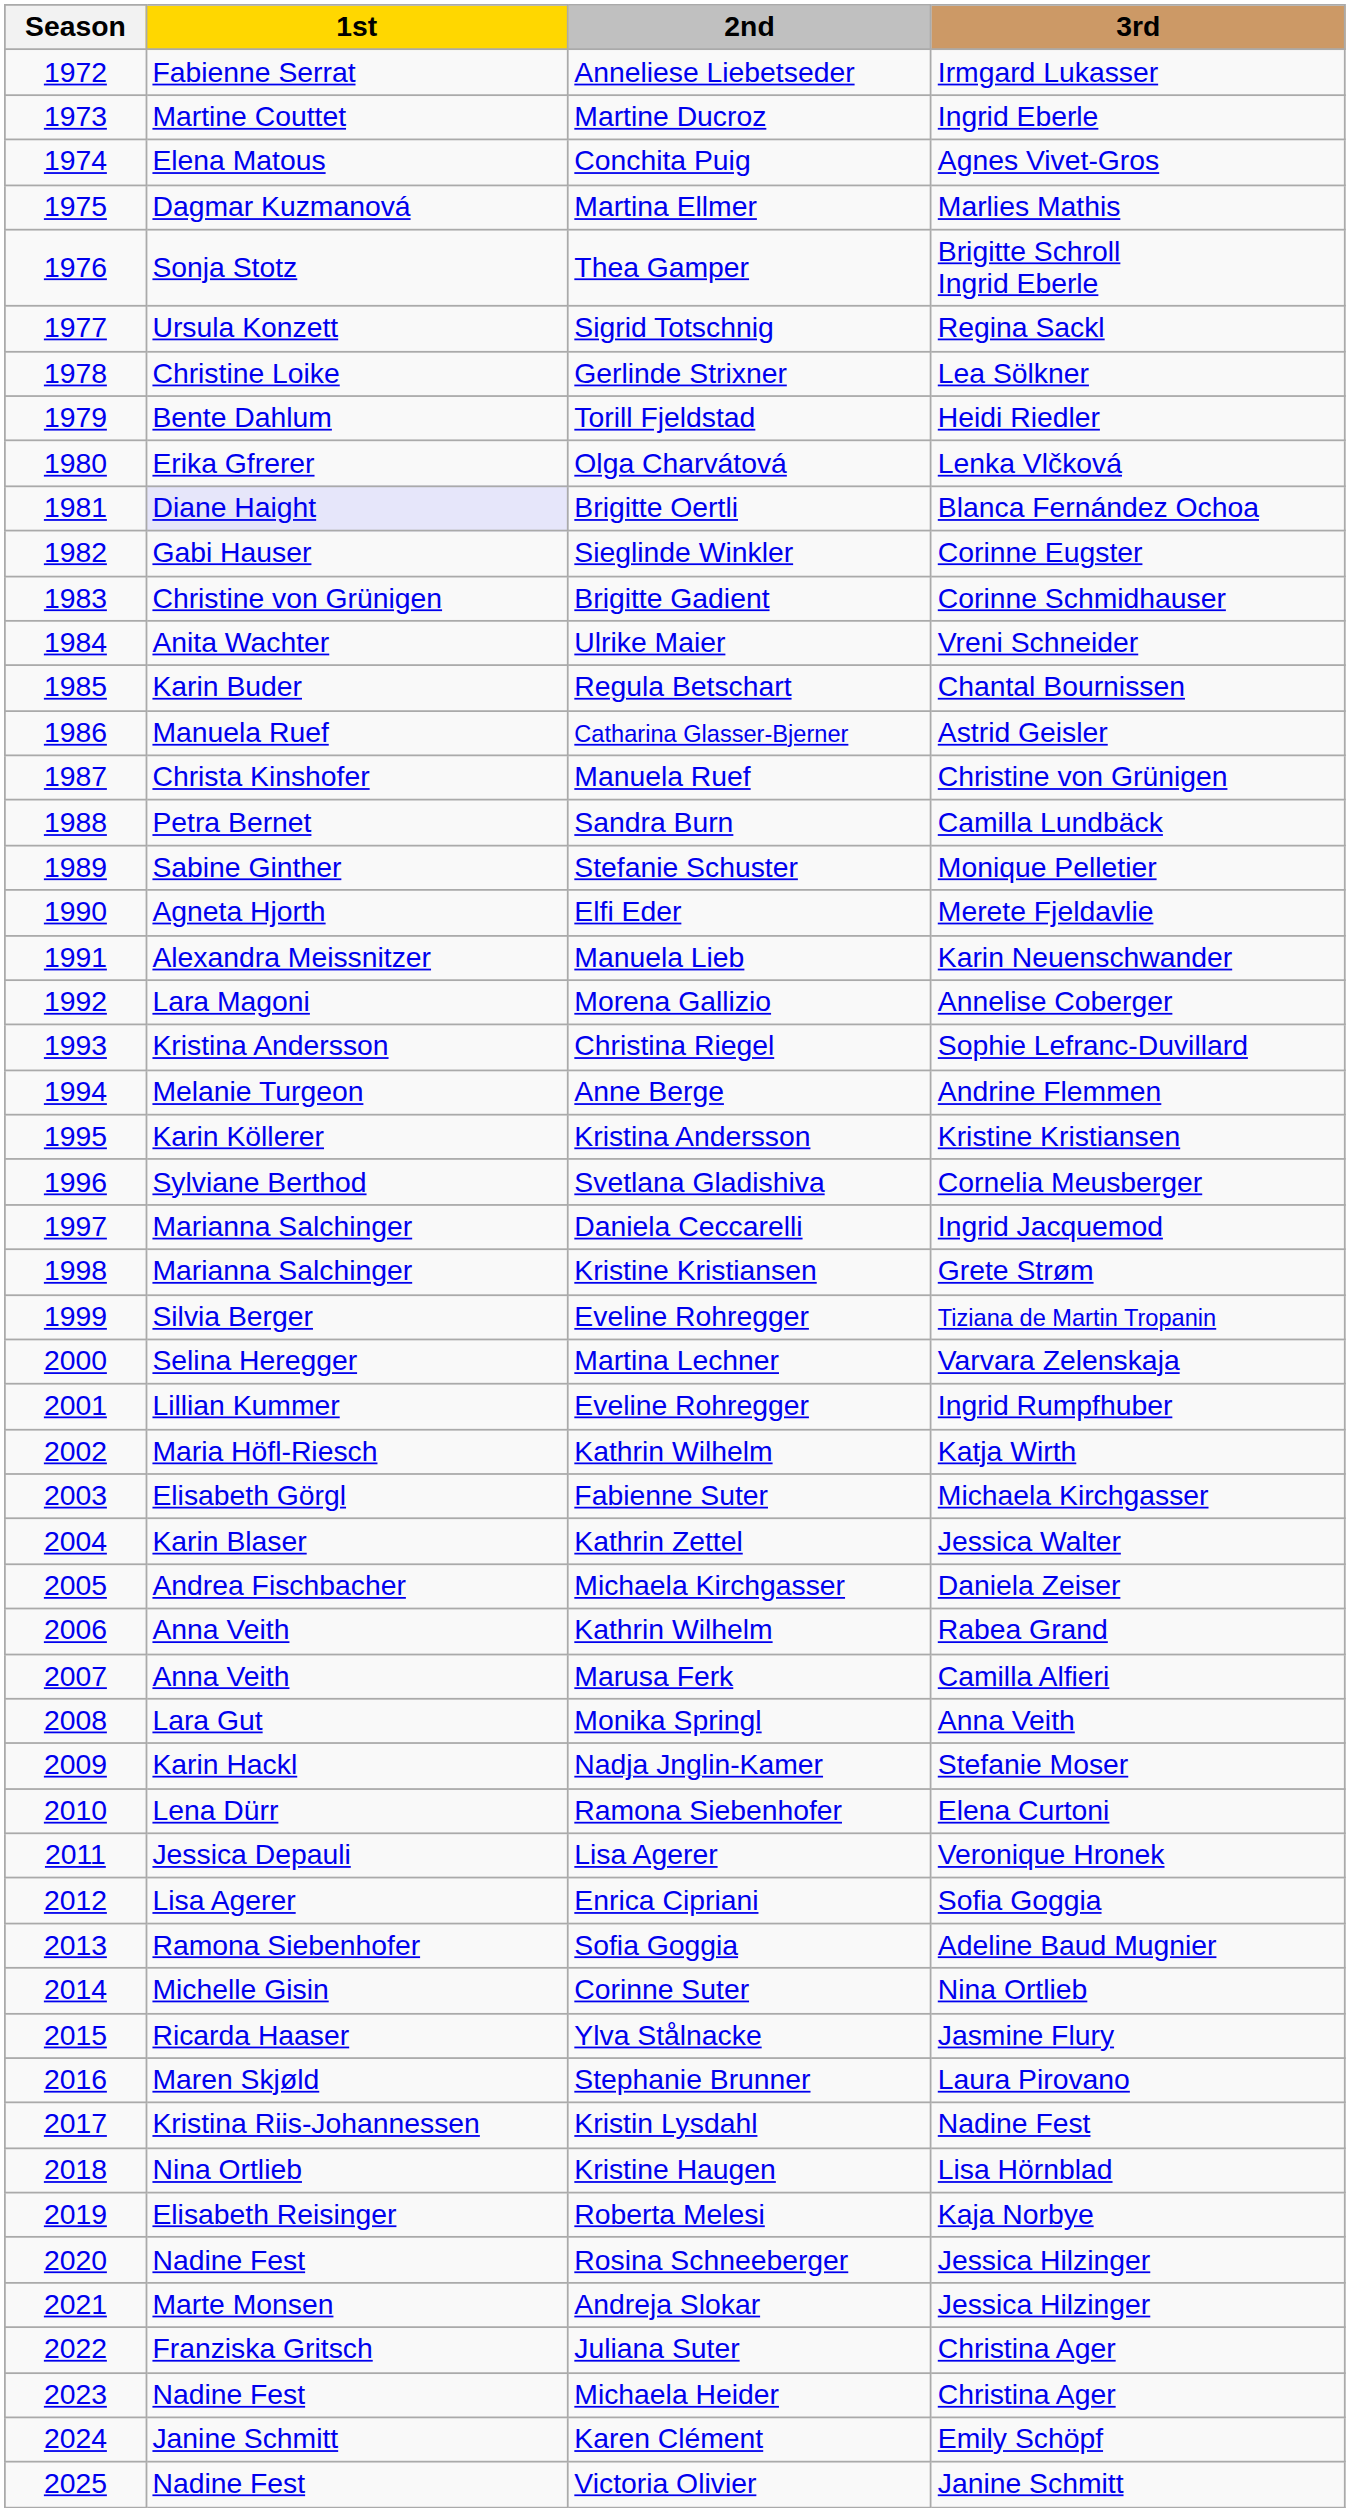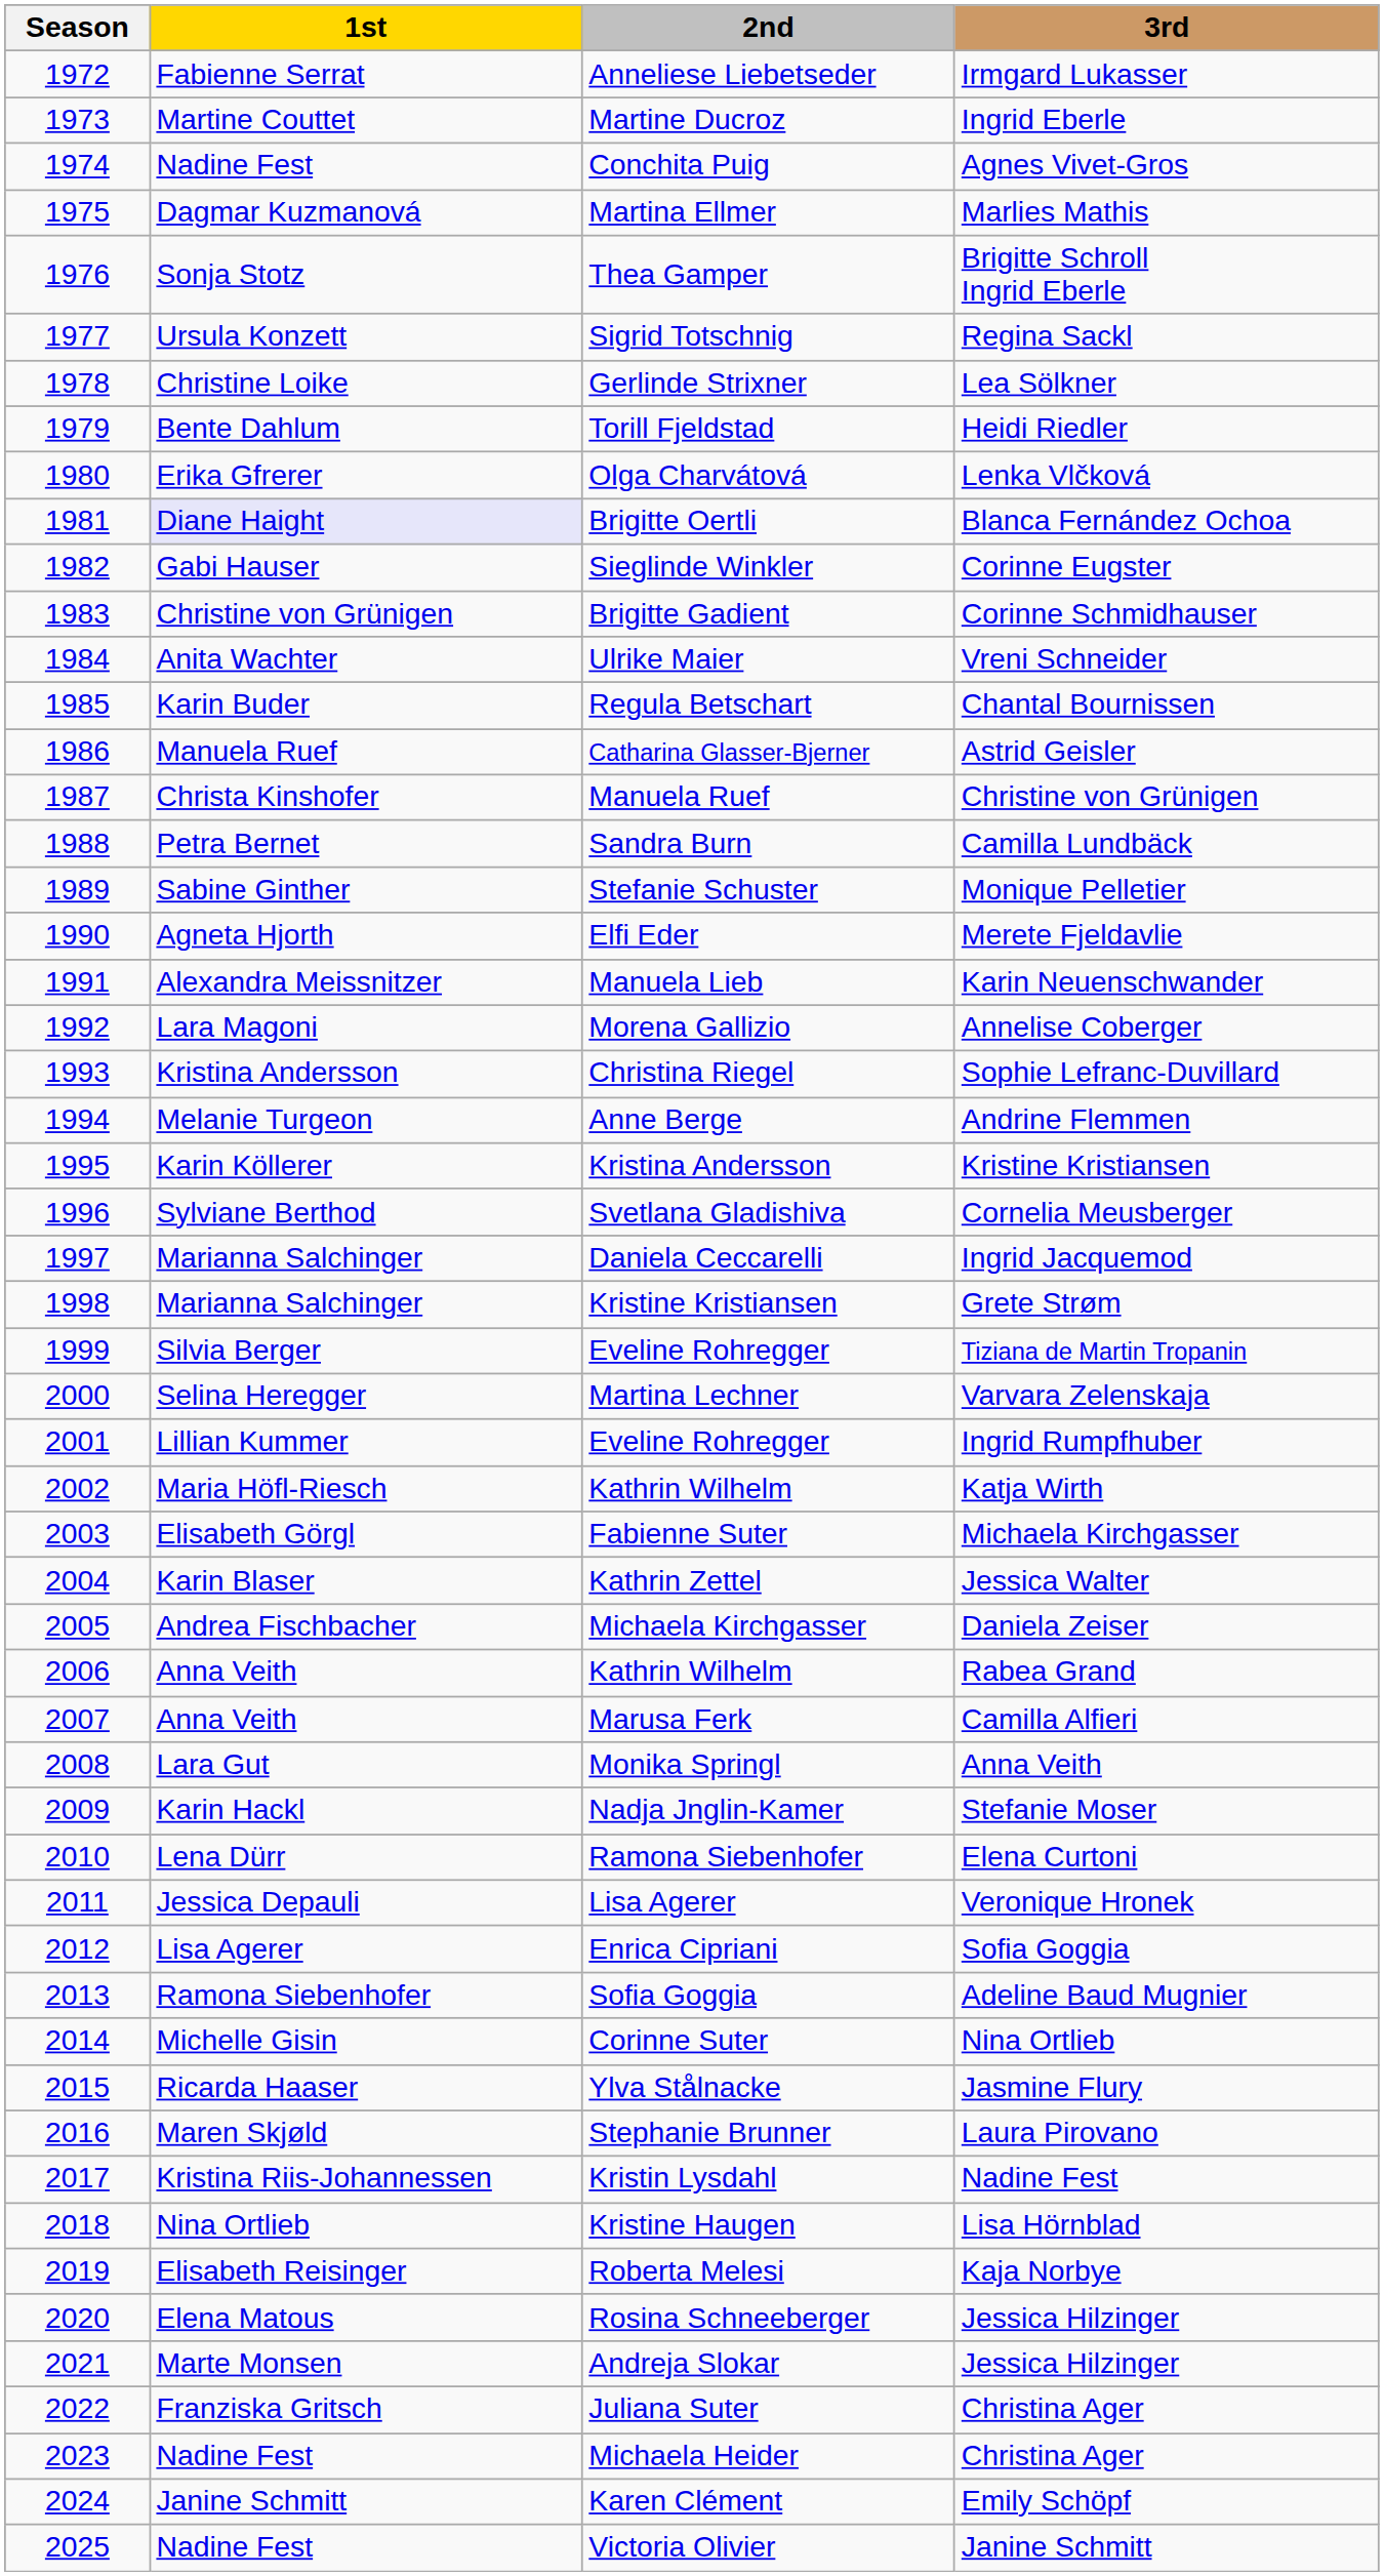 <table class="wikitable" width=60% style="font-size:100%; text-align:left;">
 <tr>
 <th>Season</th>
 <th style=background:gold; width:33%>1st</th>
 <th style=background:silver; width:33%>2nd</th>
 <th style=background:#cc9966; width:33%>3rd</th>
 </tr>
 <tr>
 <td align="center"><a href='#'>1972</a></td>
 <td> <a href='#'>Fabienne Serrat</a></td>
 <td> <a href='#'>Anneliese Liebetseder</a></td>
 <td> <a href='#'>Irmgard Lukasser</a></td>
 </tr>
 <tr>
 <td align="center"><a href='#'>1973</a></td>
 <td> <a href='#'>Martine Couttet</a></td>
 <td> <a href='#'>Martine Ducroz</a></td>
 <td> <a href='#'>Ingrid Eberle</a></td>
 </tr>
 <tr>
 <td align="center"><a href='#'>1974</a></td>
-<td> <a href='#'>Elena Matous</a></td>
+<td> <a href='#'>Nadine Fest</a></td>
 <td> <a href='#'>Conchita Puig</a></td>
 <td> <a href='#'>Agnes Vivet-Gros</a></td>
 </tr>
 <tr>
 <td align="center"><a href='#'>1975</a></td>
 <td> <a href='#'>Dagmar Kuzmanová</a></td>
 <td> <a href='#'>Martina Ellmer</a></td>
 <td> <a href='#'>Marlies Mathis</a></td>
 </tr>
 <tr>
 <td align="center"><a href='#'>1976</a></td>
 <td> <a href='#'>Sonja Stotz</a></td>
 <td> <a href='#'>Thea Gamper</a></td>
 <td> <a href='#'>Brigitte Schroll</a><br> <a href='#'>Ingrid Eberle</a></td>
 </tr>
 <tr>
 <td align="center"><a href='#'>1977</a></td>
 <td> <a href='#'>Ursula Konzett</a></td>
 <td> <a href='#'>Sigrid Totschnig</a></td>
 <td> <a href='#'>Regina Sackl</a></td>
 </tr>
 <tr>
 <td align="center"><a href='#'>1978</a></td>
 <td> <a href='#'>Christine Loike</a></td>
 <td> <a href='#'>Gerlinde Strixner</a></td>
 <td> <a href='#'>Lea Sölkner</a></td>
 </tr>
 <tr>
 <td align="center"><a href='#'>1979</a></td>
 <td> <a href='#'>Bente Dahlum</a></td>
 <td> <a href='#'>Torill Fjeldstad</a></td>
 <td> <a href='#'>Heidi Riedler</a></td>
 </tr>
 <tr>
 <td align="center"><a href='#'>1980</a></td>
 <td> <a href='#'>Erika Gfrerer</a></td>
 <td> <a href='#'>Olga Charvátová</a></td>
 <td> <a href='#'>Lenka Vlčková</a></td>
 </tr>
 <tr>
 <td align="center"><a href='#'>1981</a></td>
 <td style="background: lavender;"> <a href='#'>Diane Haight</a></td>
 <td> <a href='#'>Brigitte Oertli</a></td>
 <td> <a href='#'>Blanca Fernández Ochoa</a></td>
 </tr>
 <tr>
 <td align="center"><a href='#'>1982</a></td>
 <td> <a href='#'>Gabi Hauser</a></td>
 <td> <a href='#'>Sieglinde Winkler</a></td>
 <td> <a href='#'>Corinne Eugster</a></td>
 </tr>
 <tr>
 <td align="center"><a href='#'>1983</a></td>
 <td> <a href='#'>Christine von Grünigen</a></td>
 <td> <a href='#'>Brigitte Gadient</a></td>
 <td> <a href='#'>Corinne Schmidhauser</a></td>
 </tr>
 <tr>
 <td align="center"><a href='#'>1984</a></td>
 <td> <a href='#'>Anita Wachter</a></td>
 <td> <a href='#'>Ulrike Maier</a></td>
 <td> <a href='#'>Vreni Schneider</a></td>
 </tr>
 <tr>
 <td align="center"><a href='#'>1985</a></td>
 <td> <a href='#'>Karin Buder</a></td>
 <td> <a href='#'>Regula Betschart</a></td>
 <td> <a href='#'>Chantal Bournissen</a></td>
 </tr>
 <tr>
 <td align="center"><a href='#'>1986</a></td>
 <td> <a href='#'>Manuela Ruef</a></td>
 <td> <small><a href='#'>Catharina Glasser-Bjerner</a></small></td>
 <td> <a href='#'>Astrid Geisler</a></td>
 </tr>
 <tr>
 <td align="center"><a href='#'>1987</a></td>
 <td> <a href='#'>Christa Kinshofer</a></td>
 <td> <a href='#'>Manuela Ruef</a></td>
 <td> <a href='#'>Christine von Grünigen</a></td>
 </tr>
 <tr>
 <td align="center"><a href='#'>1988</a></td>
 <td> <a href='#'>Petra Bernet</a></td>
 <td> <a href='#'>Sandra Burn</a></td>
 <td> <a href='#'>Camilla Lundbäck</a></td>
 </tr>
 <tr>
 <td align="center"><a href='#'>1989</a></td>
 <td> <a href='#'>Sabine Ginther</a></td>
 <td> <a href='#'>Stefanie Schuster</a></td>
 <td> <a href='#'>Monique Pelletier</a></td>
 </tr>
 <tr>
 <td align="center"><a href='#'>1990</a></td>
 <td> <a href='#'>Agneta Hjorth</a></td>
 <td> <a href='#'>Elfi Eder</a></td>
 <td> <a href='#'>Merete Fjeldavlie</a></td>
 </tr>
 <tr>
 <td align="center"><a href='#'>1991</a></td>
 <td> <a href='#'>Alexandra Meissnitzer</a></td>
 <td> <a href='#'>Manuela Lieb</a></td>
 <td> <a href='#'>Karin Neuenschwander</a></td>
 </tr>
 <tr>
 <td align="center"><a href='#'>1992</a></td>
 <td> <a href='#'>Lara Magoni</a></td>
 <td> <a href='#'>Morena Gallizio</a></td>
 <td> <a href='#'>Annelise Coberger</a></td>
 </tr>
 <tr>
 <td align="center"><a href='#'>1993</a></td>
 <td> <a href='#'>Kristina Andersson</a></td>
 <td> <a href='#'>Christina Riegel</a></td>
 <td> <a href='#'>Sophie Lefranc-Duvillard</a></td>
 </tr>
 <tr>
 <td align="center"><a href='#'>1994</a></td>
 <td> <a href='#'>Melanie Turgeon</a></td>
 <td> <a href='#'>Anne Berge</a></td>
 <td> <a href='#'>Andrine Flemmen</a></td>
 </tr>
 <tr>
 <td align="center"><a href='#'>1995</a></td>
 <td> <a href='#'>Karin Köllerer</a></td>
 <td> <a href='#'>Kristina Andersson</a></td>
 <td> <a href='#'>Kristine Kristiansen</a></td>
 </tr>
 <tr>
 <td align="center"><a href='#'>1996</a></td>
 <td> <a href='#'>Sylviane Berthod</a></td>
 <td> <a href='#'>Svetlana Gladishiva</a></td>
 <td> <a href='#'>Cornelia Meusberger</a></td>
 </tr>
 <tr>
 <td align="center"><a href='#'>1997</a></td>
 <td> <a href='#'>Marianna Salchinger</a></td>
 <td> <a href='#'>Daniela Ceccarelli</a></td>
 <td> <a href='#'>Ingrid Jacquemod</a></td>
 </tr>
 <tr>
 <td align="center"><a href='#'>1998</a></td>
 <td> <a href='#'>Marianna Salchinger</a></td>
 <td> <a href='#'>Kristine Kristiansen</a></td>
 <td> <a href='#'>Grete Strøm</a></td>
 </tr>
 <tr>
 <td align="center"><a href='#'>1999</a></td>
 <td> <a href='#'>Silvia Berger</a></td>
 <td> <a href='#'>Eveline Rohregger</a></td>
 <td> <small><a href='#'>Tiziana de Martin Tropanin</a></small></td>
 </tr>
 <tr>
 <td align="center"><a href='#'>2000</a></td>
 <td> <a href='#'>Selina Heregger</a></td>
 <td> <a href='#'>Martina Lechner</a></td>
 <td> <a href='#'>Varvara Zelenskaja</a></td>
 </tr>
 <tr>
 <td align="center"><a href='#'>2001</a></td>
 <td> <a href='#'>Lillian Kummer</a></td>
 <td> <a href='#'>Eveline Rohregger</a></td>
 <td> <a href='#'>Ingrid Rumpfhuber</a></td>
 </tr>
 <tr>
 <td align="center"><a href='#'>2002</a></td>
 <td> <a href='#'>Maria Höfl-Riesch</a></td>
 <td> <a href='#'>Kathrin Wilhelm</a></td>
 <td> <a href='#'>Katja Wirth</a></td>
 </tr>
 <tr>
 <td align="center"><a href='#'>2003</a></td>
 <td> <a href='#'>Elisabeth Görgl</a></td>
 <td> <a href='#'>Fabienne Suter</a></td>
 <td> <a href='#'>Michaela Kirchgasser</a></td>
 </tr>
 <tr>
 <td align="center"><a href='#'>2004</a></td>
 <td> <a href='#'>Karin Blaser</a></td>
 <td> <a href='#'>Kathrin Zettel</a></td>
 <td> <a href='#'>Jessica Walter</a></td>
 </tr>
 <tr>
 <td align="center"><a href='#'>2005</a></td>
 <td> <a href='#'>Andrea Fischbacher</a></td>
 <td> <a href='#'>Michaela Kirchgasser</a></td>
 <td> <a href='#'>Daniela Zeiser</a></td>
 </tr>
 <tr>
 <td align="center"><a href='#'>2006</a></td>
 <td> <a href='#'>Anna Veith</a></td>
 <td> <a href='#'>Kathrin Wilhelm</a></td>
 <td> <a href='#'>Rabea Grand</a></td>
 </tr>
 <tr>
 <td align="center"><a href='#'>2007</a></td>
 <td> <a href='#'>Anna Veith</a></td>
 <td> <a href='#'>Marusa Ferk</a></td>
 <td> <a href='#'>Camilla Alfieri</a></td>
 </tr>
 <tr>
 <td align="center"><a href='#'>2008</a></td>
 <td> <a href='#'>Lara Gut</a></td>
 <td> <a href='#'>Monika Springl</a></td>
 <td> <a href='#'>Anna Veith</a></td>
 </tr>
 <tr>
 <td align="center"><a href='#'>2009</a></td>
 <td> <a href='#'>Karin Hackl</a></td>
 <td> <a href='#'>Nadja Jnglin-Kamer</a></td>
 <td> <a href='#'>Stefanie Moser</a></td>
 </tr>
 <tr>
 <td align="center"><a href='#'>2010</a></td>
 <td> <a href='#'>Lena Dürr</a></td>
 <td> <a href='#'>Ramona Siebenhofer</a></td>
 <td> <a href='#'>Elena Curtoni</a></td>
 </tr>
 <tr>
 <td align="center"><a href='#'>2011</a></td>
 <td> <a href='#'>Jessica Depauli</a></td>
 <td> <a href='#'>Lisa Agerer</a></td>
 <td> <a href='#'>Veronique Hronek</a></td>
 </tr>
 <tr>
 <td align="center"><a href='#'>2012</a></td>
 <td> <a href='#'>Lisa Agerer</a></td>
 <td> <a href='#'>Enrica Cipriani</a></td>
 <td> <a href='#'>Sofia Goggia</a></td>
 </tr>
 <tr>
 <td align="center"><a href='#'>2013</a></td>
 <td> <a href='#'>Ramona Siebenhofer</a></td>
 <td> <a href='#'>Sofia Goggia</a></td>
 <td> <a href='#'>Adeline Baud Mugnier</a></td>
 </tr>
 <tr>
 <td align="center"><a href='#'>2014</a></td>
 <td> <a href='#'>Michelle Gisin</a></td>
 <td> <a href='#'>Corinne Suter</a></td>
 <td> <a href='#'>Nina Ortlieb</a></td>
 </tr>
 <tr>
 <td align="center"><a href='#'>2015</a></td>
 <td> <a href='#'>Ricarda Haaser</a></td>
 <td> <a href='#'>Ylva Stålnacke</a></td>
 <td> <a href='#'>Jasmine Flury</a></td>
 </tr>
 <tr>
 <td align="center"><a href='#'>2016</a></td>
 <td> <a href='#'>Maren Skjøld</a></td>
 <td> <a href='#'>Stephanie Brunner</a></td>
 <td> <a href='#'>Laura Pirovano</a></td>
 </tr>
 <tr>
 <td align="center"><a href='#'>2017</a></td>
 <td> <a href='#'>Kristina Riis-Johannessen</a></td>
 <td> <a href='#'>Kristin Lysdahl</a></td>
 <td> <a href='#'>Nadine Fest</a></td>
 </tr>
 <tr>
 <td align="center"><a href='#'>2018</a></td>
 <td> <a href='#'>Nina Ortlieb</a></td>
 <td> <a href='#'>Kristine Haugen</a></td>
 <td> <a href='#'>Lisa Hörnblad</a></td>
 </tr>
 <tr>
 <td align="center"><a href='#'>2019</a></td>
 <td> <a href='#'>Elisabeth Reisinger</a></td>
 <td> <a href='#'>Roberta Melesi</a></td>
 <td> <a href='#'>Kaja Norbye</a></td>
 </tr>
 <tr>
 <td align="center"><a href='#'>2020</a></td>
-<td> <a href='#'>Nadine Fest</a></td>
+<td> <a href='#'>Elena Matous</a></td>
 <td> <a href='#'>Rosina Schneeberger</a></td>
 <td> <a href='#'>Jessica Hilzinger</a></td>
 </tr>
 <tr>
 <td align="center"><a href='#'>2021</a></td>
 <td> <a href='#'>Marte Monsen</a></td>
 <td> <a href='#'>Andreja Slokar</a></td>
 <td> <a href='#'>Jessica Hilzinger</a></td>
 </tr>
 <tr>
 <td align="center"><a href='#'>2022</a></td>
 <td> <a href='#'>Franziska Gritsch</a></td>
 <td> <a href='#'>Juliana Suter</a></td>
 <td> <a href='#'>Christina Ager</a></td>
 </tr>
 <tr>
 <td align="center"><a href='#'>2023</a></td>
 <td> <a href='#'>Nadine Fest</a></td>
 <td> <a href='#'>Michaela Heider</a></td>
 <td> <a href='#'>Christina Ager</a></td>
 </tr>
 <tr>
 <td align="center"><a href='#'>2024</a></td>
 <td> <a href='#'>Janine Schmitt</a></td>
 <td> <a href='#'>Karen Clément</a></td>
 <td> <a href='#'>Emily Schöpf</a></td>
 </tr>
 <tr>
 <td align="center"><a href='#'>2025</a></td>
 <td> <a href='#'>Nadine Fest</a></td>
 <td> <a href='#'>Victoria Olivier</a></td>
 <td> <a href='#'>Janine Schmitt</a></td>
 </tr>
 </table>
